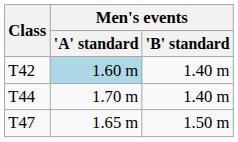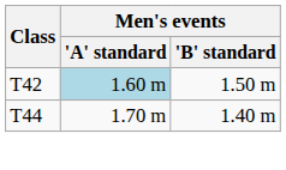 <table class="wikitable" style="text-align:right">
 <tr>
 <th rowspan="2">Class</th>
 <th colspan="2">Men's events</th>
 </tr>
 <tr style="font-size:95%">
 <th>'A' standard</th>
 <th>'B' standard</th>
 </tr>
 <tr>
 <td style="text-align:left">T42</td>
 <td style="background: lightblue;">1.60 m</td>
-<td>1.40 m</td>
+<td>1.50 m</td>
 </tr>
 <tr>
 <td style="text-align:left">T44</td>
 <td>1.70 m</td>
 <td>1.40 m</td>
 </tr>
-<tr>
-<td style="text-align:left">T47</td>
-<td>1.65 m</td>
-<td>1.50 m</td>
-</tr>
 </table>
